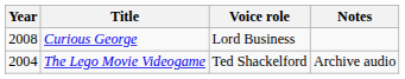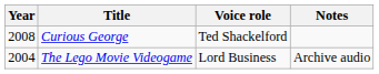 <table class="wikitable">
 <tr>
 <th>Year</th>
 <th>Title</th>
 <th>Voice role</th>
 <th>Notes</th>
 </tr>
 <tr>
 <td>2008</td>
 <td><em><a href='#'>Curious George</a></em></td>
-<td>Lord Business</td>
+<td>Ted Shackelford</td>
 <td></td>
 </tr>
 <tr>
 <td>2004</td>
 <td><em><a href='#'>The Lego Movie Videogame</a></em></td>
-<td>Ted Shackelford</td>
+<td>Lord Business</td>
 <td>Archive audio</td>
 </tr>
 </table>
